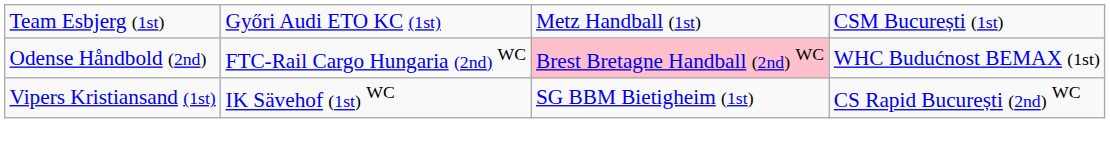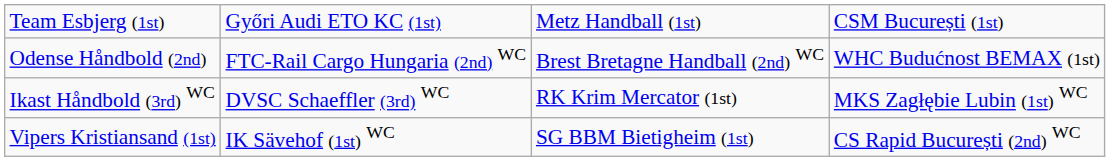 <table class="wikitable">
 <tr>
 <td> <a href='#'>Team Esbjerg</a> <small>(<a href='#'>1st</a>)</small></td>
 <td> <a href='#'>Győri Audi ETO KC</a> <small><a href='#'>(1st)</a></small></td>
 <td> <a href='#'>Metz Handball</a> <small>(<a href='#'>1st</a>)</small></td>
 <td> <a href='#'>CSM București</a> <small>(<a href='#'>1st</a>)</small></td>
 </tr>
 <tr>
 <td> <a href='#'>Odense Håndbold</a> <small>(<a href='#'>2nd</a>)</small></td>
 <td> <a href='#'>FTC-Rail Cargo Hungaria</a> <small><a href='#'>(2nd)</a></small> <sup>WC</sup></td>
-<td style="background: pink;"> <a href='#'>Brest Bretagne Handball</a> <small>(<a href='#'>2nd</a>)</small> <sup>WC</sup></td>
+<td> <a href='#'>Brest Bretagne Handball</a> <small>(<a href='#'>2nd</a>)</small> <sup>WC</sup></td>
 <td> <a href='#'>WHC Budućnost BEMAX</a> <small>(1st)</small></td>
+</tr>
+<tr>
+<td> <a href='#'>Ikast Håndbold</a> <small>(<a href='#'>3rd</a>)</small> <sup>WC</sup></td>
+<td> <a href='#'>DVSC Schaeffler</a> <small><a href='#'>(3rd)</a></small> <sup>WC</sup></td>
+<td> <a href='#'>RK Krim Mercator</a> <small>(1st)</small></td>
+<td> <a href='#'>MKS Zagłębie Lubin</a> <small>(<a href='#'>1st</a>)</small> <sup>WC</sup></td>
 </tr>
 <tr>
 <td> <a href='#'>Vipers Kristiansand</a> <small><a href='#'>(1st)</a></small></td>
 <td> <a href='#'>IK Sävehof</a> <small>(<a href='#'>1st</a>)</small> <sup>WC</sup></td>
 <td> <a href='#'>SG BBM Bietigheim</a> <small>(<a href='#'>1st</a>)</small></td>
 <td> <a href='#'>CS Rapid București</a> <small>(<a href='#'>2nd</a>)</small> <sup>WC</sup></td>
 </tr>
 </table>
